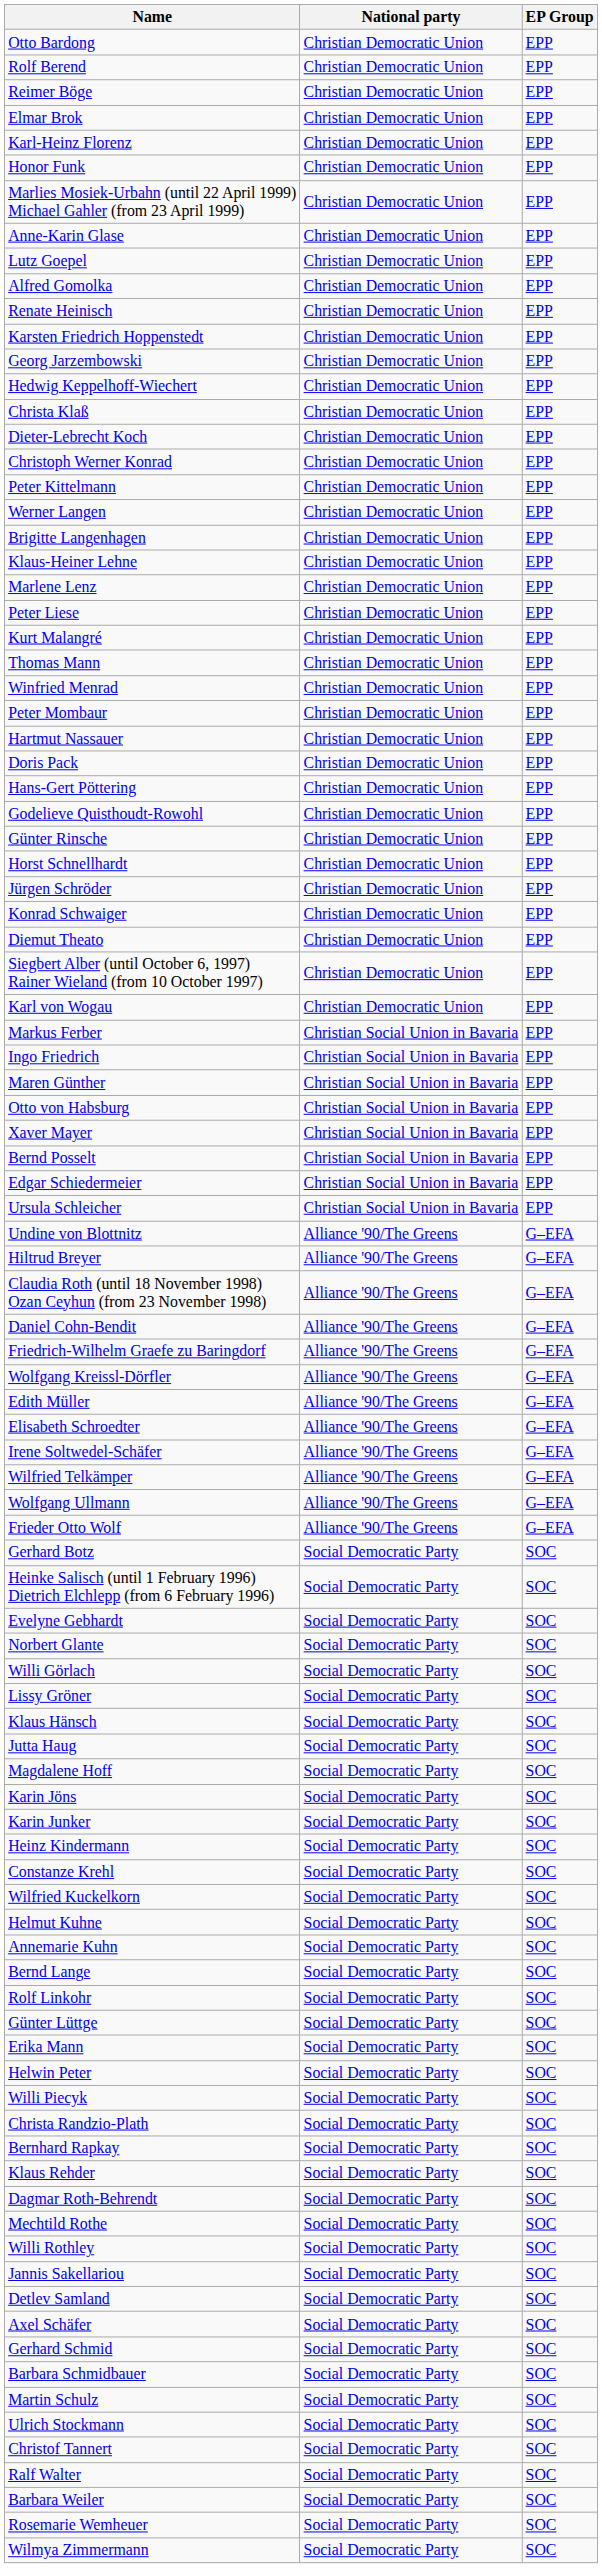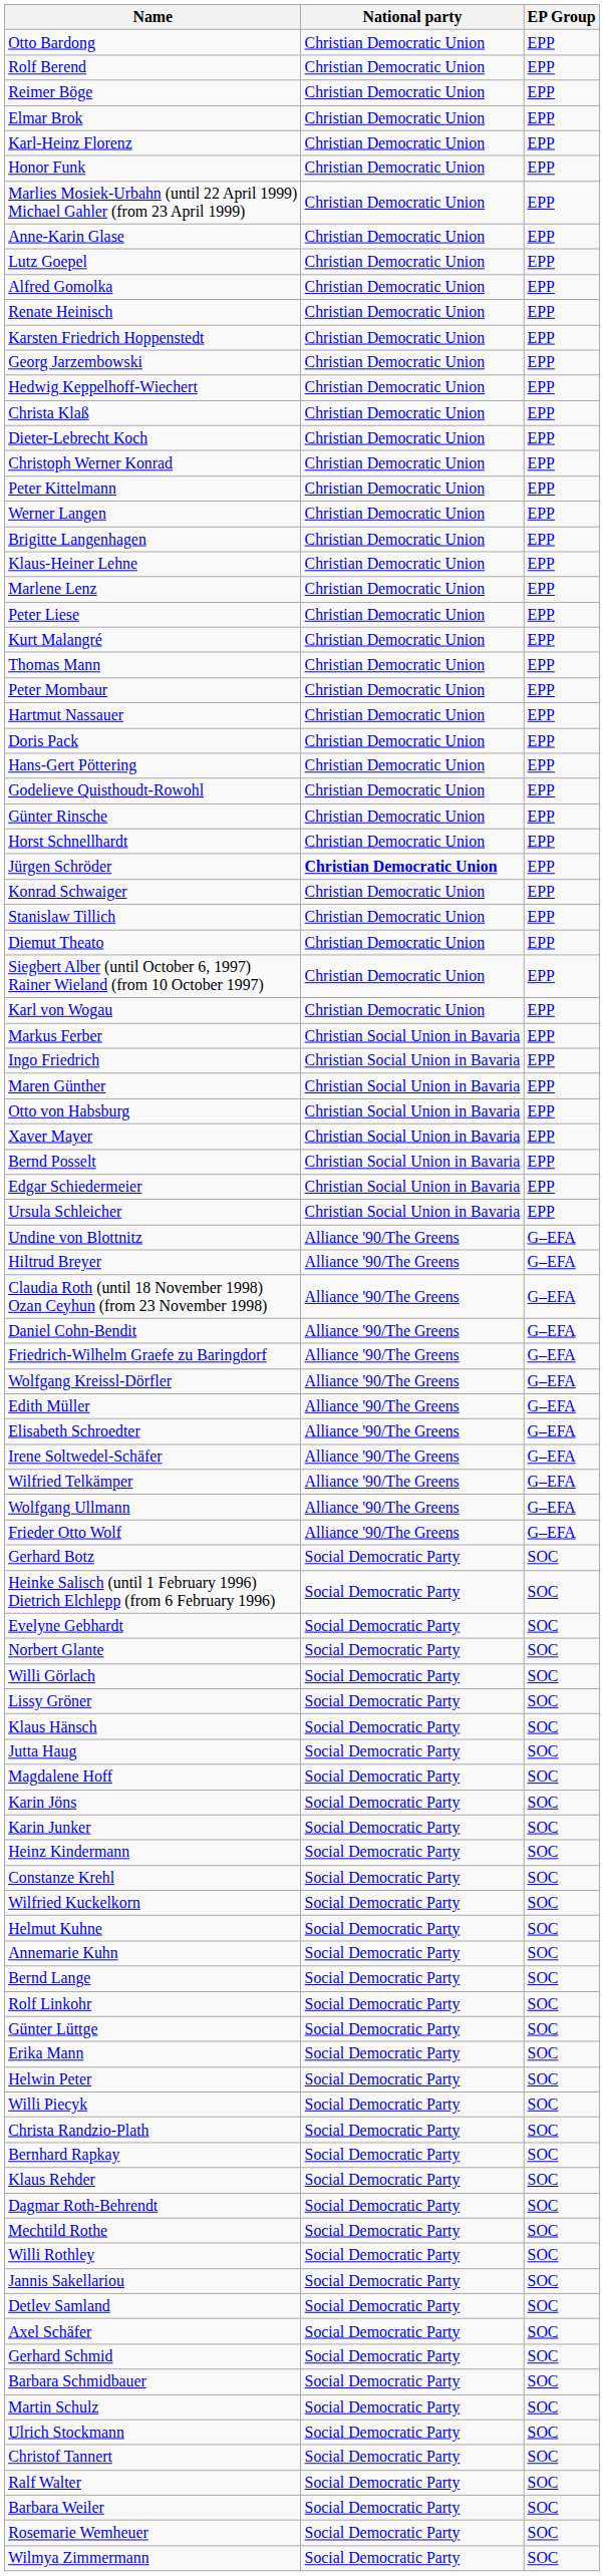 <table class="sortable wikitable">
 <tr>
 <th>Name</th>
 <th>National party</th>
 <th>EP Group</th>
 </tr>
 <tr>
 <td><a href='#'>Otto Bardong</a></td>
 <td><a href='#'> Christian Democratic Union</a></td>
 <td> <a href='#'>EPP</a></td>
 </tr>
 <tr>
 <td><a href='#'>Rolf Berend</a></td>
 <td><a href='#'> Christian Democratic Union</a></td>
 <td> <a href='#'>EPP</a></td>
 </tr>
 <tr>
 <td><a href='#'>Reimer Böge</a></td>
 <td><a href='#'> Christian Democratic Union</a></td>
 <td (European Parliament group)> <a href='#'>EPP</a></td>
 </tr>
 <tr>
 <td><a href='#'>Elmar Brok</a></td>
 <td><a href='#'> Christian Democratic Union</a></td>
 <td (European Parliament group)> <a href='#'>EPP</a></td>
 </tr>
 <tr>
 <td><a href='#'>Karl-Heinz Florenz</a></td>
 <td><a href='#'> Christian Democratic Union</a></td>
 <td> <a href='#'>EPP</a></td>
 </tr>
 <tr>
 <td><a href='#'>Honor Funk</a></td>
 <td><a href='#'> Christian Democratic Union</a></td>
 <td> <a href='#'>EPP</a></td>
 </tr>
 <tr>
 <td><a href='#'>Marlies Mosiek-Urbahn</a> (until 22 April 1999)<br><a href='#'>Michael Gahler</a> (from 23 April 1999)</td>
 <td><a href='#'> Christian Democratic Union</a></td>
 <td> <a href='#'>EPP</a></td>
 </tr>
 <tr>
 <td><a href='#'>Anne-Karin Glase</a></td>
 <td><a href='#'> Christian Democratic Union</a></td>
 <td> <a href='#'>EPP</a></td>
 </tr>
 <tr>
 <td><a href='#'>Lutz Goepel</a></td>
 <td><a href='#'> Christian Democratic Union</a></td>
 <td> <a href='#'>EPP</a></td>
 </tr>
 <tr>
 <td><a href='#'>Alfred Gomolka</a></td>
 <td><a href='#'> Christian Democratic Union</a></td>
 <td> <a href='#'>EPP</a></td>
 </tr>
 <tr>
 <td><a href='#'>Renate Heinisch</a></td>
 <td><a href='#'> Christian Democratic Union</a></td>
 <td> <a href='#'>EPP</a></td>
 </tr>
 <tr>
 <td><a href='#'>Karsten Friedrich Hoppenstedt</a></td>
 <td><a href='#'> Christian Democratic Union</a></td>
 <td> <a href='#'>EPP</a></td>
 </tr>
 <tr>
 <td><a href='#'>Georg Jarzembowski</a></td>
 <td><a href='#'> Christian Democratic Union</a></td>
 <td> <a href='#'>EPP</a></td>
 </tr>
 <tr>
 <td><a href='#'>Hedwig Keppelhoff-Wiechert</a></td>
 <td><a href='#'> Christian Democratic Union</a></td>
 <td> <a href='#'>EPP</a></td>
 </tr>
 <tr>
 <td><a href='#'>Christa Klaß</a></td>
 <td><a href='#'> Christian Democratic Union</a></td>
 <td> <a href='#'>EPP</a></td>
 </tr>
 <tr>
 <td><a href='#'>Dieter-Lebrecht Koch</a></td>
 <td><a href='#'> Christian Democratic Union</a></td>
 <td> <a href='#'>EPP</a></td>
 </tr>
 <tr>
 <td><a href='#'>Christoph Werner Konrad</a></td>
 <td><a href='#'> Christian Democratic Union</a></td>
 <td> <a href='#'>EPP</a></td>
 </tr>
 <tr>
 <td><a href='#'>Peter Kittelmann</a></td>
 <td><a href='#'> Christian Democratic Union</a></td>
 <td> <a href='#'>EPP</a></td>
 </tr>
 <tr>
 <td><a href='#'>Werner Langen</a></td>
 <td><a href='#'> Christian Democratic Union</a></td>
 <td> <a href='#'>EPP</a></td>
 </tr>
 <tr>
 <td><a href='#'>Brigitte Langenhagen</a></td>
 <td> <a href='#'>Christian Democratic Union</a></td>
 <td> <a href='#'>EPP</a></td>
 </tr>
 <tr>
 <td><a href='#'>Klaus-Heiner Lehne</a></td>
 <td> <a href='#'>Christian Democratic Union</a></td>
 <td> <a href='#'>EPP</a></td>
 </tr>
 <tr>
 <td><a href='#'>Marlene Lenz</a></td>
 <td> <a href='#'>Christian Democratic Union</a></td>
 <td> <a href='#'>EPP</a></td>
 </tr>
 <tr>
 <td><a href='#'>Peter Liese</a></td>
 <td> <a href='#'>Christian Democratic Union</a></td>
 <td> <a href='#'>EPP</a></td>
 </tr>
 <tr>
 <td><a href='#'>Kurt Malangré</a></td>
 <td> <a href='#'>Christian Democratic Union</a></td>
 <td> <a href='#'>EPP</a></td>
 </tr>
 <tr>
 <td><a href='#'>Thomas Mann</a></td>
 <td> <a href='#'>Christian Democratic Union</a></td>
 <td> <a href='#'>EPP</a></td>
 </tr>
 <tr>
-<td><a href='#'>Winfried Menrad</a></td>
-<td> <a href='#'>Christian Democratic Union</a></td>
-<td> <a href='#'>EPP</a></td>
-</tr>
-<tr>
 <td><a href='#'>Peter Mombaur</a></td>
 <td> <a href='#'>Christian Democratic Union</a></td>
 <td> <a href='#'>EPP</a></td>
 </tr>
 <tr>
 <td><a href='#'>Hartmut Nassauer</a></td>
 <td> <a href='#'>Christian Democratic Union</a></td>
 <td> <a href='#'>EPP</a></td>
 </tr>
 <tr>
 <td><a href='#'>Doris Pack</a></td>
 <td> <a href='#'>Christian Democratic Union</a></td>
 <td> <a href='#'>EPP</a></td>
 </tr>
 <tr>
 <td><a href='#'>Hans-Gert Pöttering</a></td>
 <td> <a href='#'>Christian Democratic Union</a></td>
 <td> <a href='#'>EPP</a></td>
 </tr>
 <tr>
 <td><a href='#'>Godelieve Quisthoudt-Rowohl</a></td>
 <td><a href='#'> Christian Democratic Union</a></td>
 <td> <a href='#'>EPP</a></td>
 </tr>
 <tr>
 <td><a href='#'>Günter Rinsche</a></td>
 <td><a href='#'> Christian Democratic Union</a></td>
 <td> <a href='#'>EPP</a></td>
 </tr>
 <tr>
 <td><a href='#'>Horst Schnellhardt</a></td>
 <td><a href='#'> Christian Democratic Union</a></td>
 <td> <a href='#'>EPP</a></td>
 </tr>
 <tr>
 <td><a href='#'>Jürgen Schröder</a></td>
+<td><strong><a href='#'> Christian Democratic Union</a></strong></td>
+<td> <a href='#'>EPP</a></td>
+</tr>
+<tr>
+<td><a href='#'>Konrad Schwaiger</a></td>
 <td><a href='#'> Christian Democratic Union</a></td>
 <td> <a href='#'>EPP</a></td>
 </tr>
 <tr>
-<td><a href='#'>Konrad Schwaiger</a></td>
+<td><a href='#'>Stanislaw Tillich</a></td>
 <td><a href='#'> Christian Democratic Union</a></td>
 <td> <a href='#'>EPP</a></td>
 </tr>
 <tr>
 <td><a href='#'>Diemut Theato</a></td>
 <td><a href='#'> Christian Democratic Union</a></td>
 <td> <a href='#'>EPP</a></td>
 </tr>
 <tr>
 <td><a href='#'>Siegbert Alber</a> (until October 6, 1997)<br><a href='#'>Rainer Wieland</a> (from 10 October 1997)</td>
 <td><a href='#'> Christian Democratic Union</a></td>
 <td> <a href='#'>EPP</a></td>
 </tr>
 <tr>
 <td><a href='#'>Karl von Wogau</a></td>
 <td> <a href='#'>Christian Democratic Union</a></td>
 <td> <a href='#'>EPP</a></td>
 </tr>
 <tr>
 <td><a href='#'>Markus Ferber</a></td>
 <td> <a href='#'>Christian Social Union in Bavaria</a></td>
 <td> <a href='#'>EPP</a></td>
 </tr>
 <tr>
 <td><a href='#'>Ingo Friedrich</a></td>
 <td> <a href='#'>Christian Social Union in Bavaria</a></td>
 <td> <a href='#'>EPP</a></td>
 </tr>
 <tr>
 <td><a href='#'>Maren Günther</a></td>
 <td> <a href='#'>Christian Social Union in Bavaria</a></td>
 <td> <a href='#'>EPP</a></td>
 </tr>
 <tr>
 <td><a href='#'>Otto von Habsburg</a></td>
 <td> <a href='#'>Christian Social Union in Bavaria</a></td>
 <td> <a href='#'>EPP</a></td>
 </tr>
 <tr>
 <td><a href='#'>Xaver Mayer</a></td>
 <td> <a href='#'>Christian Social Union in Bavaria</a></td>
 <td> <a href='#'>EPP</a></td>
 </tr>
 <tr>
 <td><a href='#'>Bernd Posselt</a></td>
 <td> <a href='#'>Christian Social Union in Bavaria</a></td>
 <td> <a href='#'>EPP</a></td>
 </tr>
 <tr>
 <td><a href='#'>Edgar Schiedermeier</a></td>
 <td> <a href='#'>Christian Social Union in Bavaria</a></td>
 <td> <a href='#'>EPP</a></td>
 </tr>
 <tr>
 <td><a href='#'>Ursula Schleicher</a></td>
 <td> <a href='#'>Christian Social Union in Bavaria</a></td>
 <td> <a href='#'>EPP</a></td>
 </tr>
 <tr>
 <td><a href='#'>Undine von Blottnitz</a></td>
 <td> <a href='#'>Alliance '90/The Greens</a></td>
 <td> <a href='#'>G–EFA</a></td>
 </tr>
 <tr>
 <td><a href='#'>Hiltrud Breyer</a></td>
 <td> <a href='#'>Alliance '90/The Greens</a></td>
 <td> <a href='#'>G–EFA</a></td>
 </tr>
 <tr>
 <td><a href='#'>Claudia Roth</a> (until 18 November 1998)<br><a href='#'>Ozan Ceyhun</a> (from 23 November 1998)</td>
 <td> <a href='#'>Alliance '90/The Greens</a></td>
 <td> <a href='#'>G–EFA</a></td>
 </tr>
 <tr>
 <td><a href='#'>Daniel Cohn-Bendit</a></td>
 <td> <a href='#'>Alliance '90/The Greens</a></td>
 <td> <a href='#'>G–EFA</a></td>
 </tr>
 <tr>
 <td><a href='#'>Friedrich-Wilhelm Graefe zu Baringdorf</a></td>
 <td> <a href='#'>Alliance '90/The Greens</a></td>
 <td> <a href='#'>G–EFA</a></td>
 </tr>
 <tr>
 <td><a href='#'>Wolfgang Kreissl-Dörfler</a></td>
 <td> <a href='#'>Alliance '90/The Greens</a></td>
 <td> <a href='#'>G–EFA</a></td>
 </tr>
 <tr>
 <td><a href='#'>Edith Müller</a></td>
 <td> <a href='#'>Alliance '90/The Greens</a></td>
 <td> <a href='#'>G–EFA</a></td>
 </tr>
 <tr>
 <td><a href='#'>Elisabeth Schroedter</a></td>
 <td> <a href='#'>Alliance '90/The Greens</a></td>
 <td> <a href='#'>G–EFA</a></td>
 </tr>
 <tr>
 <td><a href='#'>Irene Soltwedel-Schäfer</a></td>
 <td> <a href='#'>Alliance '90/The Greens</a></td>
 <td> <a href='#'>G–EFA</a></td>
 </tr>
 <tr>
 <td><a href='#'>Wilfried Telkämper</a></td>
 <td> <a href='#'>Alliance '90/The Greens</a></td>
 <td> <a href='#'>G–EFA</a></td>
 </tr>
 <tr>
 <td><a href='#'>Wolfgang Ullmann</a></td>
 <td> <a href='#'>Alliance '90/The Greens</a></td>
 <td> <a href='#'>G–EFA</a></td>
 </tr>
 <tr>
 <td><a href='#'>Frieder Otto Wolf</a></td>
 <td> <a href='#'>Alliance '90/The Greens</a></td>
 <td> <a href='#'>G–EFA</a></td>
 </tr>
 <tr>
 <td><a href='#'>Gerhard Botz</a></td>
 <td> <a href='#'>Social Democratic Party</a></td>
 <td> <a href='#'>SOC</a></td>
 </tr>
 <tr>
 <td><a href='#'>Heinke Salisch</a>  (until 1 February 1996)<br><a href='#'>Dietrich Elchlepp</a> (from 6 February 1996)</td>
 <td> <a href='#'>Social Democratic Party</a></td>
 <td> <a href='#'>SOC</a></td>
 </tr>
 <tr>
 <td><a href='#'>Evelyne Gebhardt</a></td>
 <td> <a href='#'>Social Democratic Party</a></td>
 <td> <a href='#'>SOC</a></td>
 </tr>
 <tr>
 <td><a href='#'>Norbert Glante</a></td>
 <td> <a href='#'>Social Democratic Party</a></td>
 <td> <a href='#'>SOC</a></td>
 </tr>
 <tr>
 <td><a href='#'>Willi Görlach</a></td>
 <td> <a href='#'>Social Democratic Party</a></td>
 <td> <a href='#'>SOC</a></td>
 </tr>
 <tr>
 <td><a href='#'>Lissy Gröner</a></td>
 <td> <a href='#'>Social Democratic Party</a></td>
 <td> <a href='#'>SOC</a></td>
 </tr>
 <tr>
 <td><a href='#'>Klaus Hänsch</a></td>
 <td> <a href='#'>Social Democratic Party</a></td>
 <td> <a href='#'>SOC</a></td>
 </tr>
 <tr>
 <td><a href='#'>Jutta Haug</a></td>
 <td> <a href='#'>Social Democratic Party</a></td>
 <td> <a href='#'>SOC</a></td>
 </tr>
 <tr>
 <td><a href='#'>Magdalene Hoff</a></td>
 <td> <a href='#'>Social Democratic Party</a></td>
 <td> <a href='#'>SOC</a></td>
 </tr>
 <tr>
 <td><a href='#'>Karin Jöns</a></td>
 <td> <a href='#'>Social Democratic Party</a></td>
 <td> <a href='#'>SOC</a></td>
 </tr>
 <tr>
 <td><a href='#'>Karin Junker</a></td>
 <td> <a href='#'>Social Democratic Party</a></td>
 <td> <a href='#'>SOC</a></td>
 </tr>
 <tr>
 <td><a href='#'>Heinz Kindermann</a></td>
 <td> <a href='#'>Social Democratic Party</a></td>
 <td> <a href='#'>SOC</a></td>
 </tr>
 <tr>
 <td><a href='#'>Constanze Krehl</a></td>
 <td> <a href='#'>Social Democratic Party</a></td>
 <td> <a href='#'>SOC</a></td>
 </tr>
 <tr>
 <td><a href='#'>Wilfried Kuckelkorn</a></td>
 <td> <a href='#'>Social Democratic Party</a></td>
 <td> <a href='#'>SOC</a></td>
 </tr>
 <tr>
 <td><a href='#'>Helmut Kuhne</a></td>
 <td> <a href='#'>Social Democratic Party</a></td>
 <td> <a href='#'>SOC</a></td>
 </tr>
 <tr>
 <td><a href='#'>Annemarie Kuhn</a></td>
 <td> <a href='#'>Social Democratic Party</a></td>
 <td> <a href='#'>SOC</a></td>
 </tr>
 <tr>
 <td><a href='#'>Bernd Lange</a></td>
 <td> <a href='#'>Social Democratic Party</a></td>
 <td> <a href='#'>SOC</a></td>
 </tr>
 <tr>
 <td><a href='#'>Rolf Linkohr</a></td>
 <td> <a href='#'>Social Democratic Party</a></td>
 <td> <a href='#'>SOC</a></td>
 </tr>
 <tr>
 <td><a href='#'>Günter Lüttge</a></td>
 <td> <a href='#'>Social Democratic Party</a></td>
 <td> <a href='#'>SOC</a></td>
 </tr>
 <tr>
 <td><a href='#'>Erika Mann</a></td>
 <td> <a href='#'>Social Democratic Party</a></td>
 <td> <a href='#'>SOC</a></td>
 </tr>
 <tr>
 <td><a href='#'>Helwin Peter</a></td>
 <td> <a href='#'>Social Democratic Party</a></td>
 <td> <a href='#'>SOC</a></td>
 </tr>
 <tr>
 <td><a href='#'>Willi Piecyk</a></td>
 <td> <a href='#'>Social Democratic Party</a></td>
 <td> <a href='#'>SOC</a></td>
 </tr>
 <tr>
 <td><a href='#'>Christa Randzio-Plath</a></td>
 <td> <a href='#'>Social Democratic Party</a></td>
 <td> <a href='#'>SOC</a></td>
 </tr>
 <tr>
 <td><a href='#'>Bernhard Rapkay</a></td>
 <td> <a href='#'>Social Democratic Party</a></td>
 <td> <a href='#'>SOC</a></td>
 </tr>
 <tr>
 <td><a href='#'>Klaus Rehder</a></td>
 <td> <a href='#'>Social Democratic Party</a></td>
 <td> <a href='#'>SOC</a></td>
 </tr>
 <tr>
 <td><a href='#'>Dagmar Roth-Behrendt</a></td>
 <td> <a href='#'>Social Democratic Party</a></td>
 <td> <a href='#'>SOC</a></td>
 </tr>
 <tr>
 <td><a href='#'>Mechtild Rothe</a></td>
 <td> <a href='#'>Social Democratic Party</a></td>
 <td> <a href='#'>SOC</a></td>
 </tr>
 <tr>
 <td><a href='#'>Willi Rothley</a></td>
 <td> <a href='#'>Social Democratic Party</a></td>
 <td> <a href='#'>SOC</a></td>
 </tr>
 <tr>
 <td><a href='#'>Jannis Sakellariou</a></td>
 <td> <a href='#'>Social Democratic Party</a></td>
 <td> <a href='#'>SOC</a></td>
 </tr>
 <tr>
 <td><a href='#'>Detlev Samland</a></td>
 <td> <a href='#'>Social Democratic Party</a></td>
 <td> <a href='#'>SOC</a></td>
 </tr>
 <tr>
 <td><a href='#'>Axel Schäfer</a></td>
 <td> <a href='#'>Social Democratic Party</a></td>
 <td> <a href='#'>SOC</a></td>
 </tr>
 <tr>
 <td><a href='#'>Gerhard Schmid</a></td>
 <td> <a href='#'>Social Democratic Party</a></td>
 <td> <a href='#'>SOC</a></td>
 </tr>
 <tr>
 <td><a href='#'>Barbara Schmidbauer</a></td>
 <td> <a href='#'>Social Democratic Party</a></td>
 <td> <a href='#'>SOC</a></td>
 </tr>
 <tr>
 <td><a href='#'>Martin Schulz</a></td>
 <td> <a href='#'>Social Democratic Party</a></td>
 <td> <a href='#'>SOC</a></td>
 </tr>
 <tr>
 <td><a href='#'>Ulrich Stockmann</a></td>
 <td> <a href='#'>Social Democratic Party</a></td>
 <td> <a href='#'>SOC</a></td>
 </tr>
 <tr>
 <td><a href='#'>Christof Tannert</a></td>
 <td> <a href='#'>Social Democratic Party</a></td>
 <td> <a href='#'>SOC</a></td>
 </tr>
 <tr>
 <td><a href='#'>Ralf Walter</a></td>
 <td> <a href='#'>Social Democratic Party</a></td>
 <td> <a href='#'>SOC</a></td>
 </tr>
 <tr>
 <td><a href='#'>Barbara Weiler</a></td>
 <td> <a href='#'>Social Democratic Party</a></td>
 <td> <a href='#'>SOC</a></td>
 </tr>
 <tr>
 <td><a href='#'>Rosemarie Wemheuer</a></td>
 <td> <a href='#'>Social Democratic Party</a></td>
 <td> <a href='#'>SOC</a></td>
 </tr>
 <tr>
 <td><a href='#'>Wilmya Zimmermann</a></td>
 <td> <a href='#'>Social Democratic Party</a></td>
 <td> <a href='#'>SOC</a></td>
 </tr>
 </table>
